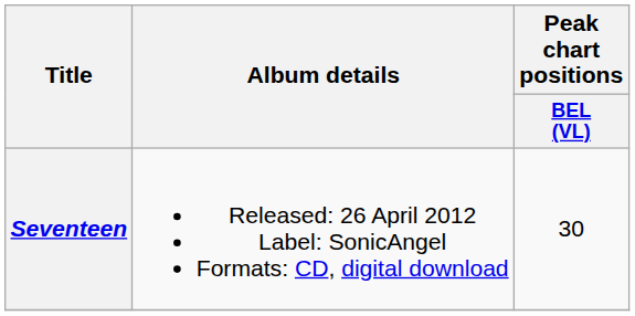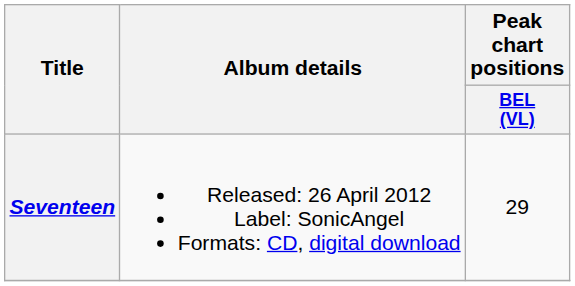 <table class="wikitable plainrowheaders" style="text-align:center;">
 <tr>
 <th scope="col" rowspan="2">Title</th>
 <th scope="col" rowspan="2">Album details</th>
 <th scope="col" colspan="1">Peak chart positions</th>
 </tr>
 <tr>
 <th scope="col" style="width:3em;font-size:85%;"><a href='#'>BEL<br>(VL)</a><br></th>
 </tr>
 <tr>
 <th scope="row"><em><a href='#'>Seventeen</a></em></th>
 <td><br><ul><li>Released: 26 April 2012</li><li>Label: SonicAngel</li><li>Formats: <a href='#'>CD</a>, <a href='#'>digital download</a></li></ul></td>
-<td>30</td>
+<td>29</td>
 </tr>
 <tr>
 </tr>
 </table>
